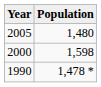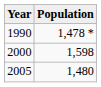 <table class="wikitable floatleft" style="clear:none;">
 <tr>
 <th style="background:#efefef;">Year</th>
 <th style="background:#efefef;">Population</th>
 </tr>
 <tr>
-<td>2005</td>
-<td align="right">1,480</td>
+<td>1990</td>
+<td align="right">1,478 *</td>
 </tr>
 <tr>
 <td>2000</td>
 <td align="right">1,598</td>
 </tr>
 <tr>
-<td>1990</td>
-<td align="right">1,478 *</td>
+<td>2005</td>
+<td align="right">1,480</td>
 </tr>
 </table>
